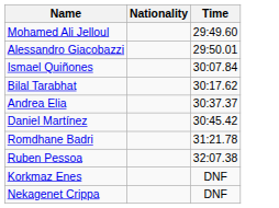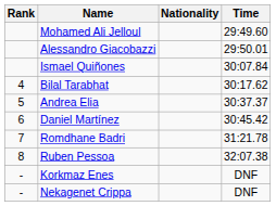 <table class="wikitable sortable"  style="text-align:center">
 <tr>
+<th>Rank</th>
 <th>Name</th>
 <th>Nationality</th>
 <th>Time</th>
 </tr>
 <tr>
+<td></td>
 <td align=left><a href='#'>Mohamed Ali Jelloul</a></td>
 <td align=left></td>
 <td>29:49.60</td>
 </tr>
 <tr>
+<td></td>
 <td align=left><a href='#'>Alessandro Giacobazzi</a></td>
 <td align=left></td>
 <td>29:50.01</td>
 </tr>
 <tr>
+<td></td>
 <td align=left><a href='#'>Ismael Quiñones</a></td>
 <td align=left></td>
 <td>30:07.84</td>
 </tr>
 <tr>
+<td>4</td>
 <td align=left><a href='#'>Bilal Tarabhat</a></td>
 <td align=left></td>
 <td>30:17.62</td>
 </tr>
 <tr>
+<td>5</td>
 <td align=left><a href='#'>Andrea Elia</a></td>
 <td align=left></td>
 <td>30:37.37</td>
 </tr>
 <tr>
+<td>6</td>
 <td align=left><a href='#'>Daniel Martínez</a></td>
 <td align=left></td>
 <td>30:45.42</td>
 </tr>
 <tr>
+<td>7</td>
 <td align=left><a href='#'>Romdhane Badri</a></td>
 <td align=left></td>
 <td>31:21.78</td>
 </tr>
 <tr>
+<td>8</td>
 <td align=left><a href='#'>Ruben Pessoa</a></td>
 <td align=left></td>
 <td>32:07.38</td>
 </tr>
 <tr>
+<td>-</td>
 <td align=left><a href='#'>Korkmaz Enes</a></td>
 <td align=left></td>
 <td>DNF</td>
 </tr>
 <tr>
+<td>-</td>
 <td align=left><a href='#'>Nekagenet Crippa</a></td>
 <td align=left></td>
 <td>DNF</td>
 </tr>
 </table>
